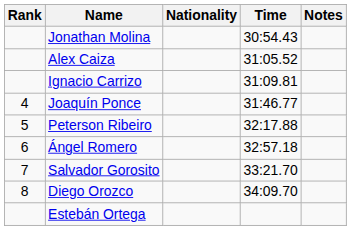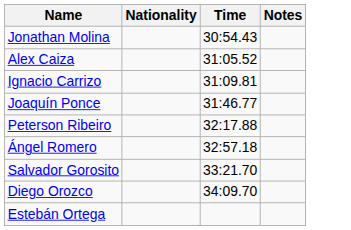 <table class="wikitable sortable" style="text-align:center">
 <tr>
-<th>Rank</th>
 <th>Name</th>
 <th>Nationality</th>
 <th>Time</th>
 <th>Notes</th>
 </tr>
 <tr>
-<td></td>
 <td align=left><a href='#'>Jonathan Molina</a></td>
 <td align=left></td>
 <td>30:54.43</td>
 <td></td>
 </tr>
 <tr>
-<td></td>
 <td align=left><a href='#'>Alex Caiza</a></td>
 <td align=left></td>
 <td>31:05.52</td>
 <td></td>
 </tr>
 <tr>
-<td></td>
 <td align=left><a href='#'>Ignacio Carrizo</a></td>
 <td align=left></td>
 <td>31:09.81</td>
 <td></td>
 </tr>
 <tr>
-<td>4</td>
 <td align=left><a href='#'>Joaquín Ponce</a></td>
 <td align=left></td>
 <td>31:46.77</td>
 <td></td>
 </tr>
 <tr>
-<td>5</td>
 <td align=left><a href='#'>Peterson Ribeiro</a></td>
 <td align=left></td>
 <td>32:17.88</td>
 <td></td>
 </tr>
 <tr>
-<td>6</td>
 <td align=left><a href='#'>Ángel Romero</a></td>
 <td align=left></td>
 <td>32:57.18</td>
 <td></td>
 </tr>
 <tr>
-<td>7</td>
 <td align=left><a href='#'>Salvador Gorosito</a></td>
 <td align=left></td>
 <td>33:21.70</td>
 <td></td>
 </tr>
 <tr>
-<td>8</td>
 <td align=left><a href='#'>Diego Orozco</a></td>
 <td align=left></td>
 <td>34:09.70</td>
 <td></td>
 </tr>
 <tr>
-<td></td>
 <td align=left><a href='#'>Estebán Ortega</a></td>
 <td align=left></td>
 <td></td>
 <td></td>
 </tr>
 </table>
